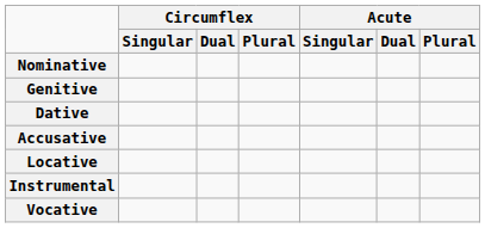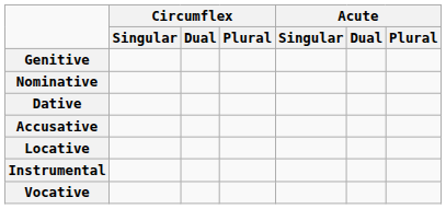 <table class="wikitable">
 <tr>
 <td rowspan="2"></td>
 <th colspan="3">Circumflex</th>
 <th colspan="3">Acute</th>
 </tr>
 <tr>
 <th>Singular</th>
 <th>Dual</th>
 <th>Plural</th>
 <th>Singular</th>
 <th>Dual</th>
 <th>Plural</th>
 </tr>
 <tr>
-<th>Nominative</th>
+<th>Genitive</th>
 <td></td>
 <td></td>
 <td></td>
 <td></td>
 <td></td>
 <td></td>
 </tr>
 <tr>
-<th>Genitive</th>
+<th>Nominative</th>
 <td></td>
 <td></td>
 <td></td>
 <td></td>
 <td></td>
 <td></td>
 </tr>
 <tr>
 <th>Dative</th>
 <td></td>
 <td></td>
 <td></td>
 <td></td>
 <td></td>
 <td></td>
 </tr>
 <tr>
 <th>Accusative</th>
 <td></td>
 <td></td>
 <td></td>
 <td></td>
 <td></td>
 <td></td>
 </tr>
 <tr>
 <th>Locative</th>
 <td></td>
 <td></td>
 <td></td>
 <td></td>
 <td></td>
 <td></td>
 </tr>
 <tr>
 <th>Instrumental</th>
 <td></td>
 <td></td>
 <td></td>
 <td></td>
 <td></td>
 <td></td>
 </tr>
 <tr>
 <th>Vocative</th>
 <td></td>
 <td></td>
 <td></td>
 <td></td>
 <td></td>
 <td></td>
 </tr>
 </table>
